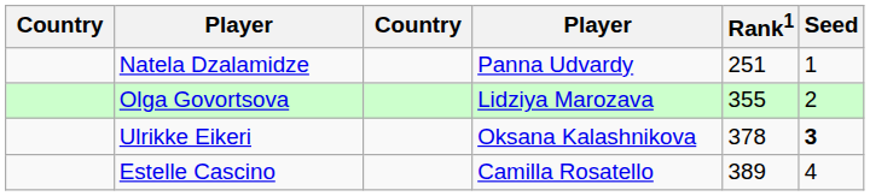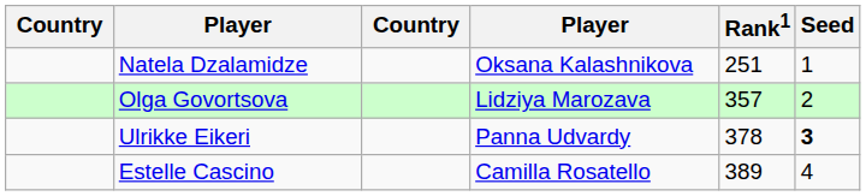 <table class="sortable wikitable">
 <tr>
 <th width="70">Country</th>
 <th width="175">Player</th>
 <th width="70">Country</th>
 <th width="175">Player</th>
 <th>Rank<sup>1</sup></th>
 <th>Seed</th>
 </tr>
 <tr>
 <td></td>
 <td><a href='#'>Natela Dzalamidze</a></td>
 <td></td>
-<td><a href='#'>Panna Udvardy</a></td>
+<td><a href='#'>Oksana Kalashnikova</a></td>
 <td>251</td>
 <td>1</td>
 </tr>
 <tr style="background:#cfc;">
 <td></td>
 <td><a href='#'>Olga Govortsova</a></td>
 <td></td>
 <td><a href='#'>Lidziya Marozava</a></td>
-<td>355</td>
+<td>357</td>
 <td>2</td>
 </tr>
 <tr>
 <td></td>
 <td><a href='#'>Ulrikke Eikeri</a></td>
 <td></td>
-<td><a href='#'>Oksana Kalashnikova</a></td>
+<td><a href='#'>Panna Udvardy</a></td>
 <td>378</td>
 <td><strong>3</strong></td>
 </tr>
 <tr>
 <td></td>
 <td><a href='#'>Estelle Cascino</a></td>
 <td></td>
 <td><a href='#'>Camilla Rosatello</a></td>
 <td>389</td>
 <td>4</td>
 </tr>
 </table>
